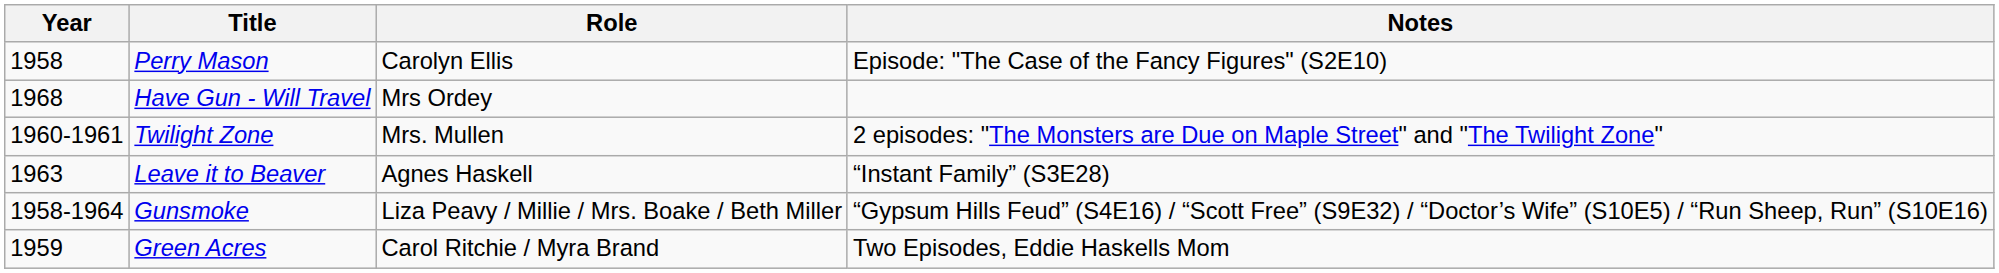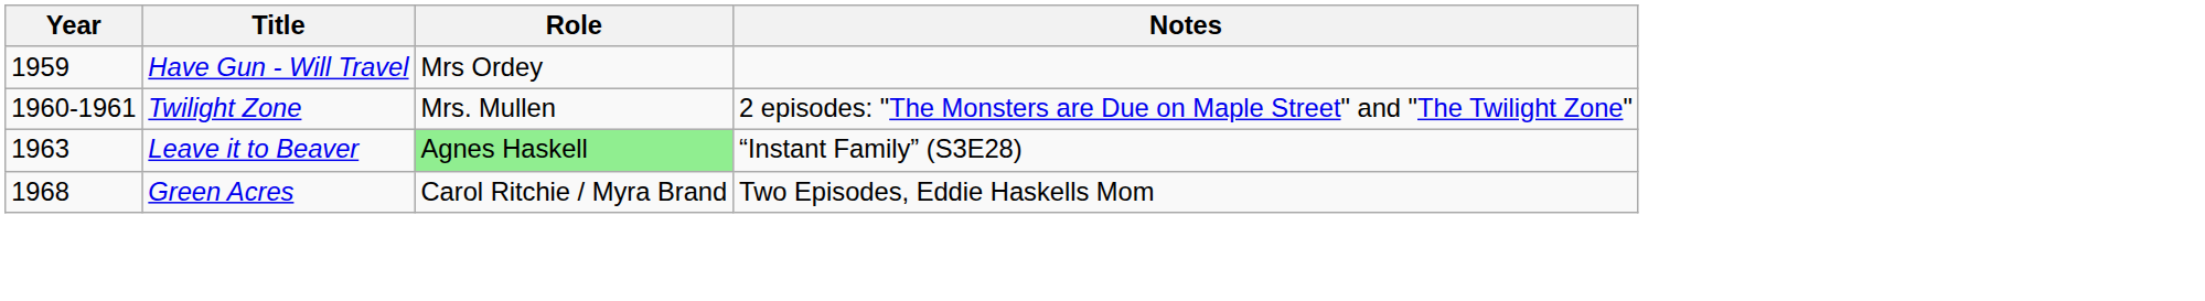 <table class="wikitable">
 <tr>
 <th>Year</th>
 <th>Title</th>
 <th>Role</th>
 <th>Notes</th>
 </tr>
-<tr>
-<td>1958</td>
-<td><em><a href='#'>Perry Mason</a></em></td>
-<td>Carolyn Ellis</td>
-<td>Episode: "The Case of the Fancy Figures" (S2E10)</td>
-</tr>
 <tr 1958 Lassie "The Christmas Story" mother of child Lassie saved>
-<td>1968</td>
+<td>1959</td>
 <td><em><a href='#'>Have Gun - Will Travel</a></em></td>
 <td>Mrs Ordey</td>
 <td></td>
 </tr>
 <tr>
 <td>1960-1961</td>
 <td><em><a href='#'>Twilight Zone</a></em></td>
 <td>Mrs. Mullen</td>
 <td>2 episodes: "<a href='#'>The Monsters are Due on Maple Street</a>" and "<a href='#'>The Twilight Zone</a>"</td>
 </tr>
 <tr>
 <td>1963</td>
 <td><em><a href='#'>Leave it to Beaver</a></em></td>
-<td>Agnes Haskell</td>
+<td style="background: lightgreen;">Agnes Haskell</td>
 <td>“Instant Family” (S3E28)</td>
 </tr>
 <tr>
-<td>1958-1964</td>
-<td><em><a href='#'>Gunsmoke</a></em></td>
-<td>Liza Peavy / Millie / Mrs. Boake / Beth Miller</td>
-<td>“Gypsum Hills Feud” (S4E16) / “Scott Free” (S9E32) / “Doctor’s Wife” (S10E5) / “Run Sheep, Run” (S10E16)</td>
-</tr>
-<tr>
-<td>1959</td>
+<td>1968</td>
 <td><em><a href='#'>Green Acres</a></em></td>
 <td>Carol Ritchie / Myra Brand</td>
 <td>Two Episodes, Eddie Haskells Mom</td>
 </tr>
 </table>
